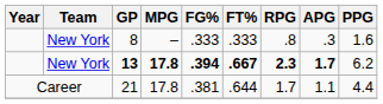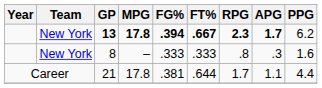 <table class="wikitable sortable" style="font-size:95%; text-align:right;">
 <tr>
 <th>Year</th>
 <th>Team</th>
 <th>GP</th>
 <th>MPG</th>
 <th>FG%</th>
 <th>FT%</th>
 <th>RPG</th>
 <th>APG</th>
 <th>PPG</th>
 </tr>
 <tr>
 <td style="text-align:left;"></td>
 <td style="text-align:left;"><a href='#'>New York</a></td>
+<td><strong>13</strong></td>
+<td><strong>17.8</strong></td>
+<td><strong>.394</strong></td>
+<td><strong>.667</strong></td>
+<td><strong>2.3</strong></td>
+<td><strong>1.7</strong></td>
+<td>6.2</td>
+</tr>
+<tr>
+<td style="text-align:left;"></td>
+<td style="text-align:left;"><a href='#'>New York</a></td>
 <td>8</td>
 <td>–</td>
 <td>.333</td>
 <td>.333</td>
 <td>.8</td>
 <td>.3</td>
 <td>1.6</td>
-</tr>
-<tr>
-<td style="text-align:left;"></td>
-<td style="text-align:left;"><a href='#'>New York</a></td>
-<td><strong>13</strong></td>
-<td><strong>17.8</strong></td>
-<td><strong>.394</strong></td>
-<td><strong>.667</strong></td>
-<td><strong>2.3</strong></td>
-<td><strong>1.7</strong></td>
-<td>6.2</td>
 </tr>
 <tr>
 <td style="text-align:center;" colspan="2">Career</td>
 <td>21</td>
 <td>17.8</td>
 <td>.381</td>
 <td>.644</td>
 <td>1.7</td>
 <td>1.1</td>
 <td>4.4</td>
 </tr>
 <tr>
 </tr>
 </table>
